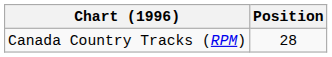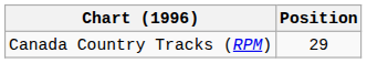 <table class="wikitable sortable">
 <tr>
 <th scope="col">Chart (1996)</th>
 <th scope="col">Position</th>
 </tr>
 <tr>
 <td>Canada Country Tracks (<em><a href='#'>RPM</a></em>)</td>
-<td align="center">28</td>
+<td align="center">29</td>
 </tr>
 </table>
